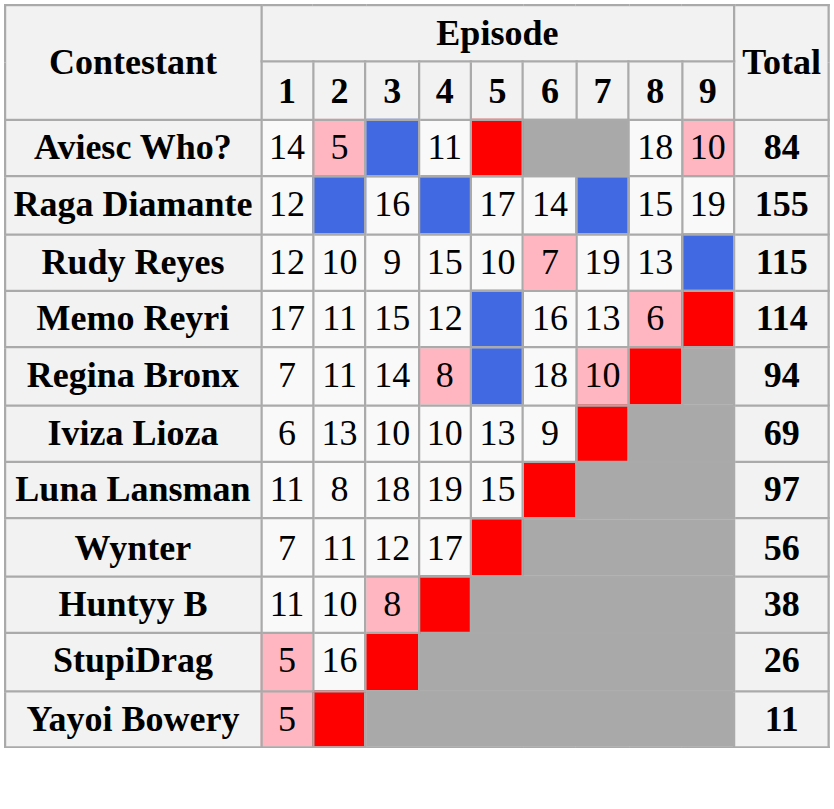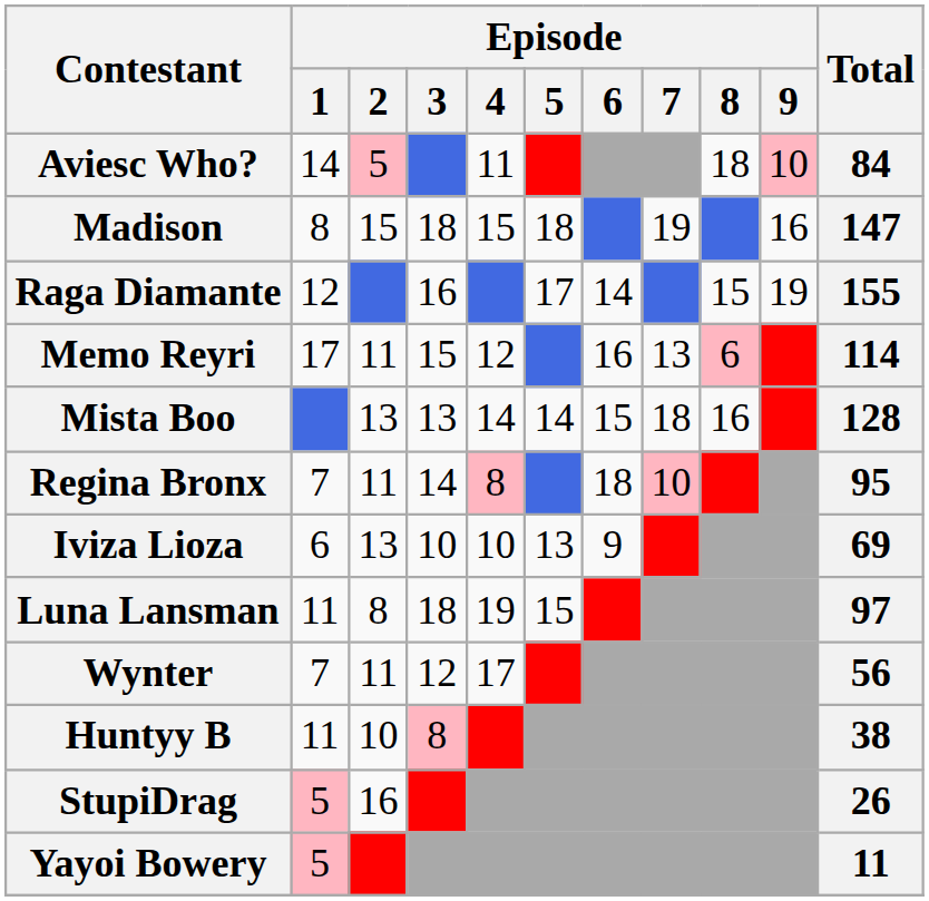 <table class="wikitable" style="text-align:center;">
 <tr>
 <th scope="col" rowspan="2">Contestant</th>
 <th scope="col" colspan="9">Episode</th>
 <th scope="col" rowspan="2">Total</th>
 </tr>
 <tr>
 <th scope="col">1</th>
 <th scope="col">2</th>
 <th scope="col">3</th>
 <th scope="col">4</th>
 <th scope="col">5</th>
 <th scope="col">6</th>
 <th scope="col">7</th>
 <th scope="col">8</th>
 <th scope="col">9</th>
 </tr>
 <tr>
 <th scope="row">Aviesc Who?</th>
 <td>14</td>
 <td bgcolor="lightpink">5</td>
 <td bgcolor="royalblue"></td>
 <td>11</td>
 <td bgcolor="red"></td>
 <td bgcolor="darkgray" colspan="2"></td>
 <td>18</td>
 <td bgcolor="lightpink">10</td>
 <th>84</th>
 </tr>
 <tr>
+<th scope="row">Madison</th>
+<td>8</td>
+<td>15</td>
+<td>18</td>
+<td>15</td>
+<td>18</td>
+<td bgcolor="royalblue"></td>
+<td>19</td>
+<td bgcolor="royalblue"></td>
+<td>16</td>
+<th>147</th>
+</tr>
+<tr>
 <th scope="row" nowrap>Raga Diamante</th>
 <td>12</td>
 <td bgcolor="royalblue"></td>
 <td>16</td>
 <td bgcolor="royalblue"></td>
 <td>17</td>
 <td>14</td>
 <td bgcolor="royalblue"></td>
 <td>15</td>
 <td>19</td>
 <th>155</th>
-</tr>
-<tr>
-<th scope="row">Rudy Reyes</th>
-<td>12</td>
-<td>10</td>
-<td>9</td>
-<td>15</td>
-<td>10</td>
-<td bgcolor="lightpink">7</td>
-<td>19</td>
-<td>13</td>
-<td bgcolor="royalblue"></td>
-<th>115</th>
 </tr>
 <tr>
 <th scope="row">Memo Reyri</th>
 <td>17</td>
 <td>11</td>
 <td>15</td>
 <td>12</td>
 <td bgcolor="royalblue"></td>
 <td>16</td>
 <td>13</td>
 <td bgcolor="lightpink">6</td>
 <td bgcolor="red"></td>
 <th>114</th>
 </tr>
 <tr>
+<th scope="row">Mista Boo</th>
+<td bgcolor="royalblue"></td>
+<td>13</td>
+<td>13</td>
+<td>14</td>
+<td>14</td>
+<td>15</td>
+<td>18</td>
+<td>16</td>
+<td bgcolor="red"></td>
+<th>128</th>
+</tr>
+<tr>
 <th scope="row">Regina Bronx</th>
 <td>7</td>
 <td>11</td>
 <td>14</td>
 <td bgcolor="lightpink">8</td>
 <td bgcolor="royalblue"></td>
 <td>18</td>
 <td bgcolor="lightpink">10</td>
 <td bgcolor="red"></td>
 <td bgcolor="darkgray"></td>
-<th>94</th>
+<th>95</th>
 </tr>
 <tr>
 <th scope="row">Iviza Lioza</th>
 <td>6</td>
 <td>13</td>
 <td>10</td>
 <td>10</td>
 <td>13</td>
 <td>9</td>
 <td bgcolor="red"></td>
 <td bgcolor="darkgray" colspan="2"></td>
 <th>69</th>
 </tr>
 <tr>
 <th scope="row">Luna Lansman</th>
 <td>11</td>
 <td>8</td>
 <td>18</td>
 <td>19</td>
 <td>15</td>
 <td bgcolor="red"></td>
 <td bgcolor="darkgray" colspan="3"></td>
 <th>97</th>
 </tr>
 <tr>
 <th scope="row">Wynter</th>
 <td>7</td>
 <td>11</td>
 <td>12</td>
 <td>17</td>
 <td bgcolor="red"></td>
 <td bgcolor="darkgray" colspan="4"></td>
 <th>56</th>
 </tr>
 <tr>
 <th scope="row">Huntyy B</th>
 <td>11</td>
 <td>10</td>
 <td bgcolor="lightpink">8</td>
 <td bgcolor="red"></td>
 <td bgcolor="darkgray" colspan="5"></td>
 <th>38</th>
 </tr>
 <tr>
 <th scope="row">StupiDrag</th>
 <td bgcolor="lightpink">5</td>
 <td>16</td>
 <td bgcolor="red"></td>
 <td bgcolor="darkgray" colspan="6"></td>
 <th>26</th>
 </tr>
 <tr>
 <th scope="row">Yayoi Bowery</th>
 <td bgcolor="lightpink">5</td>
 <td bgcolor="red"></td>
 <td bgcolor="darkgray" colspan="7"></td>
 <th>11</th>
 </tr>
 <tr>
 </tr>
 </table>
